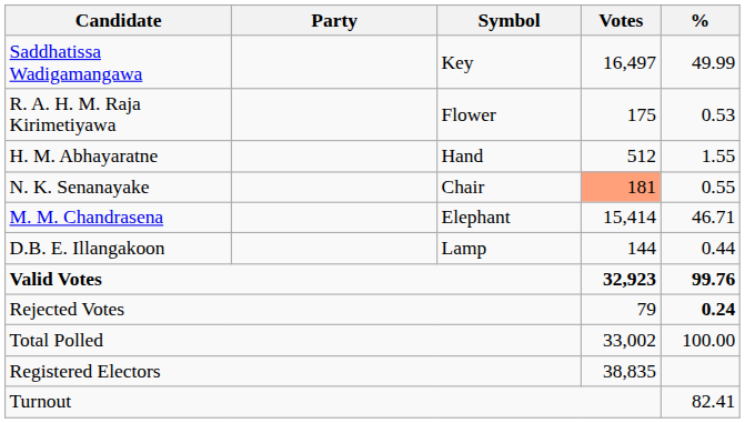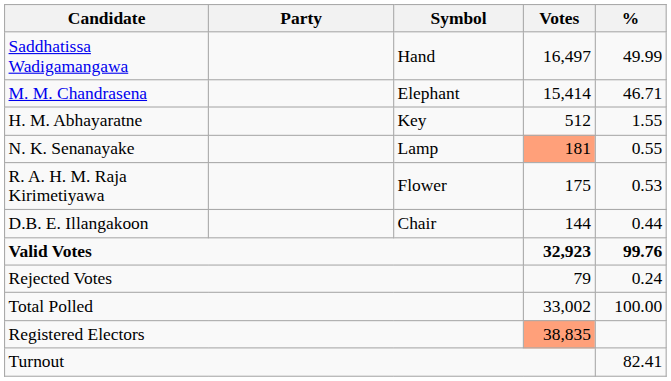 <table class="wikitable" border="1" style="text-align:right;">
 <tr>
 <th align=left width="190">Candidate</th>
 <th align=left width="180">Party</th>
 <th align=left width="120">Symbol</th>
 <th align=left width="60">Votes</th>
 <th align=left width="60">%</th>
 </tr>
 <tr>
 <td align=left><a href='#'>Saddhatissa Wadigamangawa</a></td>
 <td></td>
-<td align=left>Key</td>
+<td align=left>Hand</td>
 <td align=right>16,497</td>
 <td align=right>49.99</td>
+</tr>
+<tr>
+<td align=left><a href='#'>M. M. Chandrasena</a></td>
+<td></td>
+<td align=left>Elephant</td>
+<td align=right>15,414</td>
+<td align=right>46.71</td>
+</tr>
+<tr>
+<td align=left>H. M. Abhayaratne</td>
+<td></td>
+<td align=left>Key</td>
+<td align=right>512</td>
+<td align=right>1.55</td>
+</tr>
+<tr>
+<td align=left>N. K. Senanayake</td>
+<td></td>
+<td align=left>Lamp</td>
+<td align=right style="background: lightsalmon;">181</td>
+<td>0.55</td>
 </tr>
 <tr>
 <td align=left>R. A. H. M. Raja Kirimetiyawa</td>
 <td></td>
 <td align=left>Flower</td>
 <td align=right>175</td>
 <td align=right>0.53</td>
 </tr>
 <tr>
-<td align=left>H. M. Abhayaratne</td>
-<td></td>
-<td align=left>Hand</td>
-<td align=right>512</td>
-<td align=right>1.55</td>
-</tr>
-<tr>
-<td align=left>N. K. Senanayake</td>
+<td align=left>D.B. E. Illangakoon</td>
 <td></td>
 <td align=left>Chair</td>
-<td align=right style="background: lightsalmon;">181</td>
-<td>0.55</td>
-</tr>
-<tr>
-<td align=left><a href='#'>M. M. Chandrasena</a></td>
-<td></td>
-<td align=left>Elephant</td>
-<td align=right>15,414</td>
-<td align=right>46.71</td>
-</tr>
-<tr>
-<td align=left>D.B. E. Illangakoon</td>
-<td></td>
-<td align=left>Lamp</td>
 <td align=right>144</td>
 <td align=right>0.44</td>
 </tr>
 <tr>
 <td align=left colspan=3><strong>Valid Votes</strong></td>
 <td align=right><strong>32,923</strong></td>
 <td align=right><strong>99.76</strong></td>
 </tr>
 <tr>
 <td align=left colspan=3>Rejected Votes</td>
 <td align=right>79</td>
-<td align=right><strong>0.24</strong></td>
+<td align=right>0.24</td>
 </tr>
 <tr>
 <td align=left colspan=3>Total Polled</td>
 <td align=right>33,002</td>
 <td align=right>100.00</td>
 </tr>
 <tr>
 <td align=left colspan=3>Registered Electors</td>
-<td align=right>38,835</td>
+<td align=right style="background: lightsalmon;">38,835</td>
 <td></td>
 </tr>
 <tr>
 <td align=left colspan=4>Turnout</td>
 <td align=right>82.41</td>
 </tr>
 </table>
